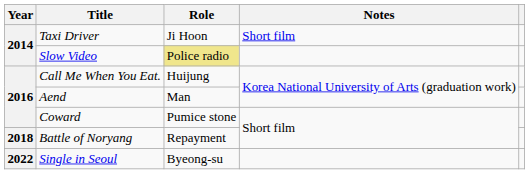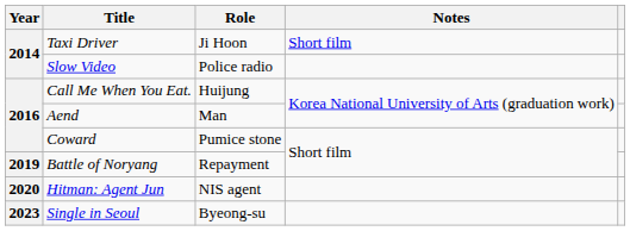 <table class="wikitable plainrowheaders sortable">
 <tr>
 <th scope="col">Year</th>
 <th scope="col">Title</th>
 <th scope="col">Role</th>
 <th scope="col">Notes</th>
 <th scope="col" class="unsortable"></th>
 </tr>
 <tr>
 <th scope="row" rowspan="2">2014</th>
 <td><em>Taxi Driver</em></td>
 <td>Ji Hoon</td>
 <td><a href='#'>Short film</a></td>
 <td style="text-align:center"></td>
 </tr>
 <tr>
 <td><em><a href='#'>Slow Video</a></em></td>
-<td style="background: khaki;">Police radio</td>
+<td>Police radio</td>
 <td></td>
 <td style="text-align:center"></td>
 </tr>
 <tr>
 <th scope="row" rowspan="3">2016</th>
 <td><em>Call Me When You Eat.</em></td>
 <td>Huijung</td>
 <td rowspan="2"><a href='#'>Korea National University of Arts</a> (graduation work)</td>
 <td style="text-align:center"></td>
 </tr>
 <tr>
 <td><em>Aend</em></td>
 <td>Man</td>
 <td style="text-align:center"></td>
 </tr>
 <tr>
 <td><em>Coward</em></td>
 <td>Pumice stone</td>
 <td rowspan="2">Short film</td>
 <td style="text-align:center"></td>
 </tr>
 <tr>
-<th scope="row">2018</th>
+<th scope="row">2019</th>
 <td><em>Battle of Noryang</em></td>
 <td>Repayment</td>
 <td style="text-align:center"></td>
 </tr>
 <tr>
-<th scope="row">2022</th>
+<th scope="row">2020</th>
+<td><em><a href='#'>Hitman: Agent Jun</a></em></td>
+<td>NIS agent</td>
+<td></td>
+<td style="text-align:center"></td>
+</tr>
+<tr>
+<th scope="row">2023</th>
 <td><em><a href='#'>Single in Seoul</a></em></td>
 <td>Byeong-su</td>
 <td></td>
 <td style="text-align:center"></td>
 </tr>
 </table>
